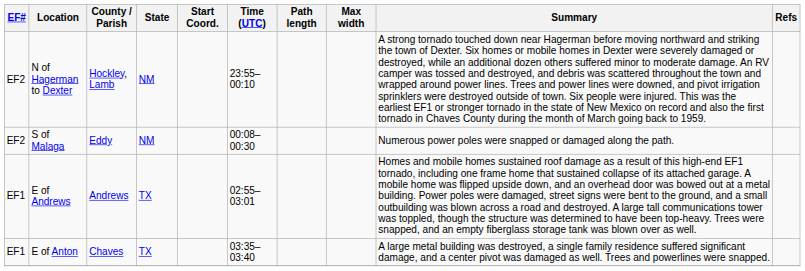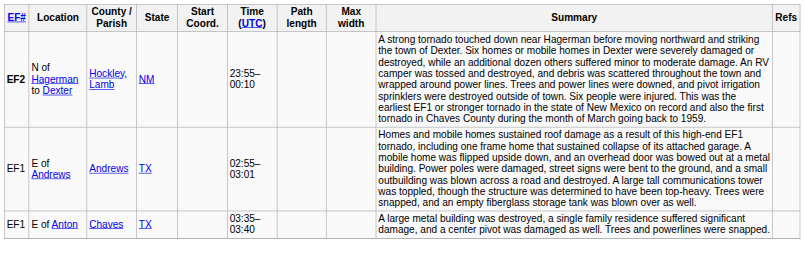 <table class="wikitable sortable" style="width:100%;">
 <tr>
 <th scope="col"  style="width:3%; text-align:center;"><a href='#'>EF#</a></th>
 <th scope="col"  style="width:7%; text-align:center;" class="unsortable">Location</th>
 <th scope="col"  style="width:6%; text-align:center;" class="unsortable">County / Parish</th>
 <th scope="col"  style="width:5%; text-align:center;">State</th>
 <th scope="col"  style="width:6%; text-align:center;">Start Coord.</th>
 <th scope="col"  style="width:6%; text-align:center;">Time (<a href='#'>UTC</a>)</th>
 <th scope="col"  style="width:6%; text-align:center;">Path length</th>
 <th scope="col"  style="width:6%; text-align:center;">Max width</th>
 <th scope="col" class="unsortable" style="width:48%; text-align:center;">Summary</th>
 <th scope="col" class="unsortable" style="width:3%; text-align:center;">Refs</th>
 </tr>
 <tr>
-<td bgcolor=>EF2</td>
+<td bgcolor=><strong>EF2</strong></td>
 <td>N of <a href='#'>Hagerman</a> to <a href='#'>Dexter</a></td>
 <td><a href='#'>Hockley</a>, <a href='#'>Lamb</a></td>
 <td><a href='#'>NM</a></td>
 <td></td>
 <td>23:55–00:10</td>
 <td></td>
 <td></td>
 <td>A strong tornado touched down near Hagerman before moving northward and striking the town of Dexter. Six homes or mobile homes in Dexter were severely damaged or destroyed, while an additional dozen others suffered minor to moderate damage. An RV camper was tossed and destroyed, and debris was scattered throughout the town and wrapped around power lines. Trees and power lines were downed, and pivot irrigation sprinklers were destroyed outside of town. Six people were injured. This was the earliest EF1 or stronger tornado in the state of New Mexico on record and also the first tornado in Chaves County during the month of March going back to 1959.</td>
-<td></td>
-</tr>
-<tr>
-<td bgcolor=>EF2</td>
-<td>S of <a href='#'>Malaga</a></td>
-<td><a href='#'>Eddy</a></td>
-<td><a href='#'>NM</a></td>
-<td></td>
-<td>00:08–00:30</td>
-<td></td>
-<td></td>
-<td>Numerous power poles were snapped or damaged along the path.</td>
 <td></td>
 </tr>
 <tr>
 <td bgcolor=>EF1</td>
 <td>E of <a href='#'>Andrews</a></td>
 <td><a href='#'>Andrews</a></td>
 <td><a href='#'>TX</a></td>
 <td></td>
 <td>02:55–03:01</td>
 <td></td>
 <td></td>
 <td>Homes and mobile homes sustained roof damage as a result of this high-end EF1 tornado, including one frame home that sustained collapse of its attached garage. A mobile home was flipped upside down, and an overhead door was bowed out at a metal building. Power poles were damaged, street signs were bent to the ground, and a small outbuilding was blown across a road and destroyed. A large  tall communications tower was toppled, though the structure was determined to have been top-heavy. Trees were snapped, and an empty fiberglass storage tank was blown over as well.</td>
 <td></td>
 </tr>
 <tr>
 <td bgcolor=>EF1</td>
 <td>E of <a href='#'>Anton</a></td>
 <td><a href='#'>Chaves</a></td>
 <td><a href='#'>TX</a></td>
 <td></td>
 <td>03:35–03:40</td>
 <td></td>
 <td></td>
 <td>A large metal building was destroyed, a single family residence suffered significant damage, and a center pivot was damaged as well. Trees and powerlines were snapped.</td>
 <td></td>
 </tr>
 <tr>
 </tr>
 </table>
